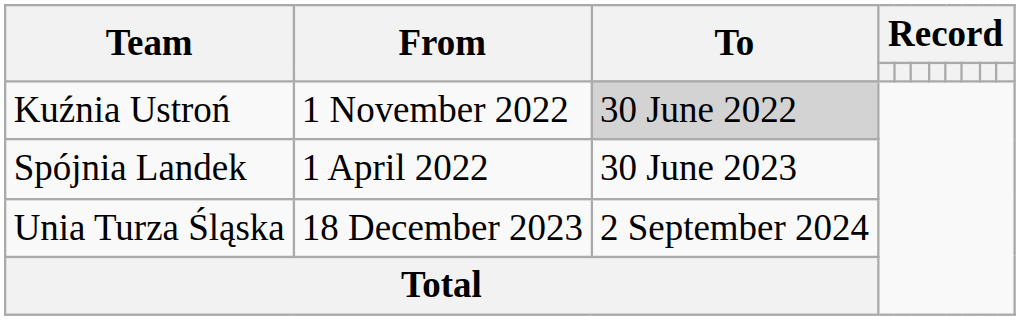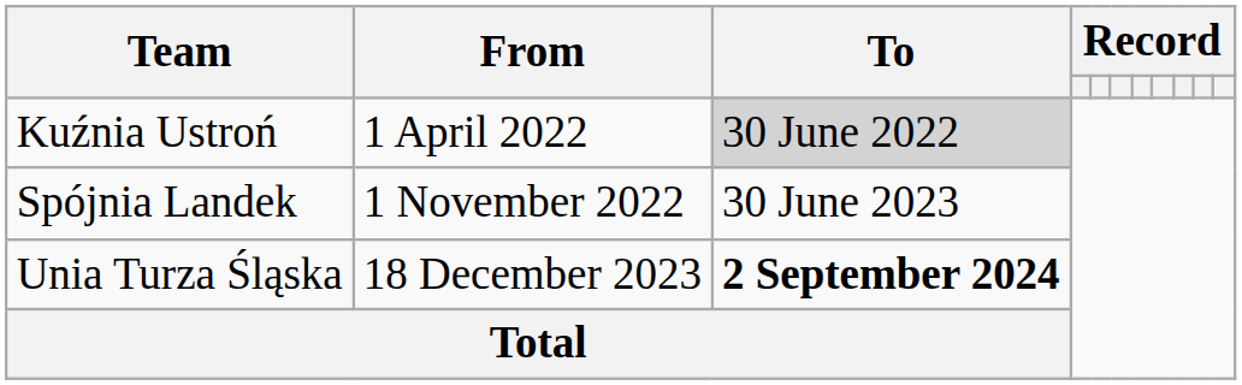 <table class="wikitable" style="text-align: center;">
 <tr>
 <th rowspan="2">Team</th>
 <th rowspan="2">From</th>
 <th rowspan="2">To</th>
 <th colspan="8">Record</th>
 </tr>
 <tr>
 <th></th>
 <th></th>
 <th></th>
 <th></th>
 <th></th>
 <th></th>
 <th></th>
 <th></th>
 </tr>
 <tr>
 <td align=left>Kuźnia Ustroń</td>
-<td align=left>1 November 2022</td>
+<td align=left>1 April 2022</td>
 <td align=left style="background: lightgrey;">30 June 2022<br></td>
 </tr>
 <tr>
 <td align=left>Spójnia Landek</td>
-<td align=left>1 April 2022</td>
+<td align=left>1 November 2022</td>
 <td align=left>30 June 2023<br></td>
 </tr>
 <tr>
 <td align=left>Unia Turza Śląska</td>
 <td align=left>18 December 2023</td>
-<td align=left>2 September 2024<br></td>
+<td align=left><strong>2 September 2024<br></strong></td>
 </tr>
 <tr>
 <th colspan="3">Total<br></th>
 </tr>
 </table>
